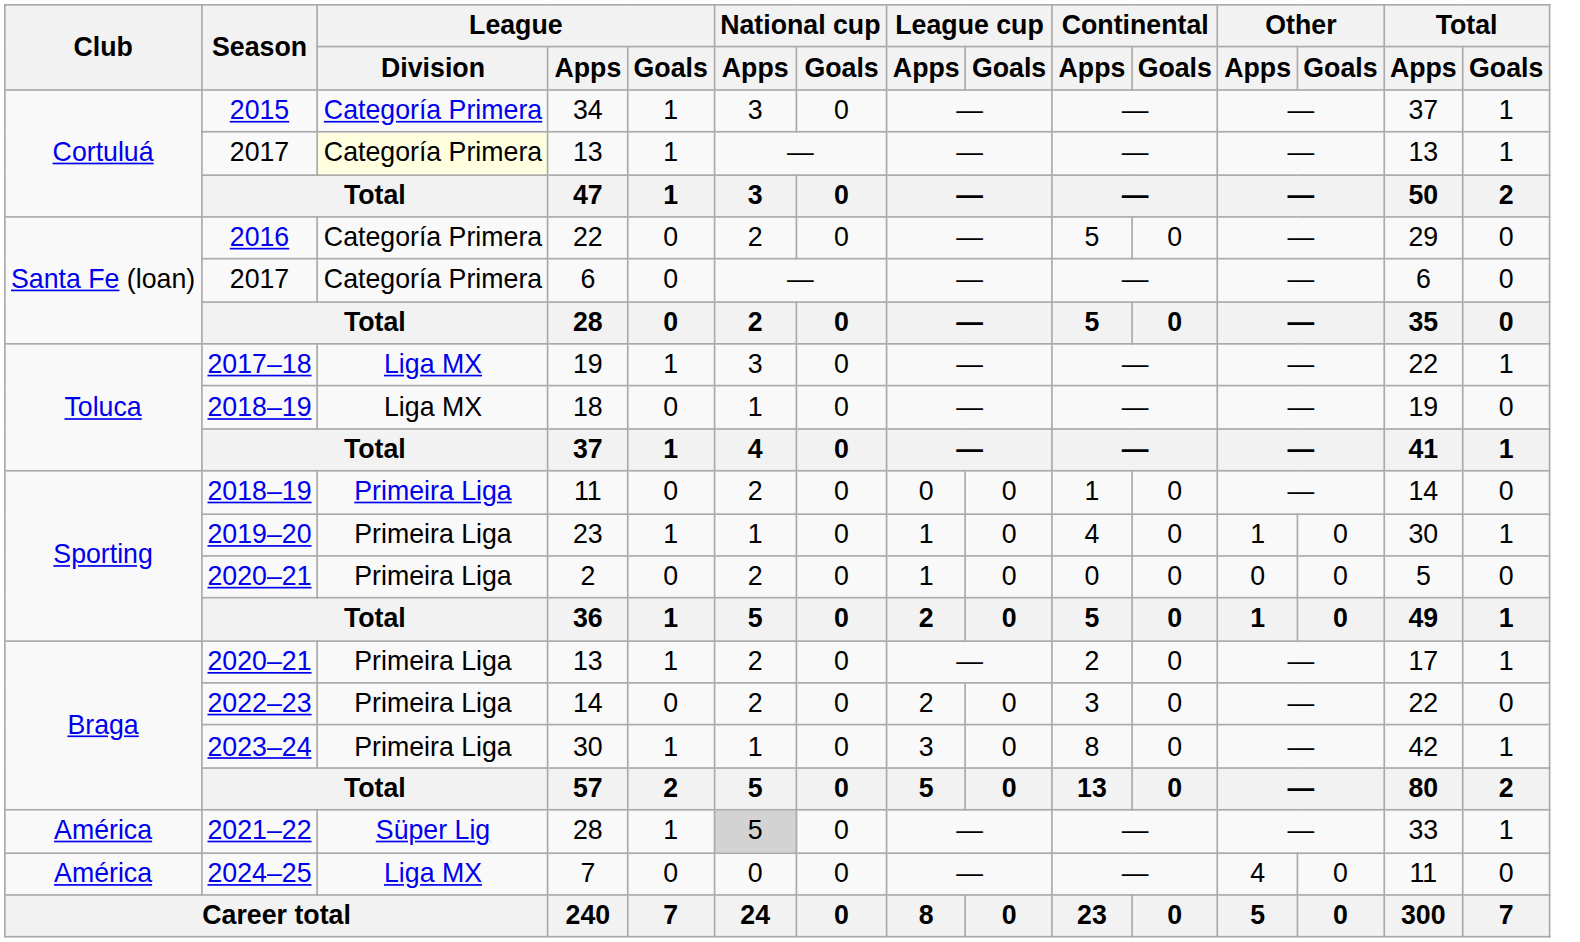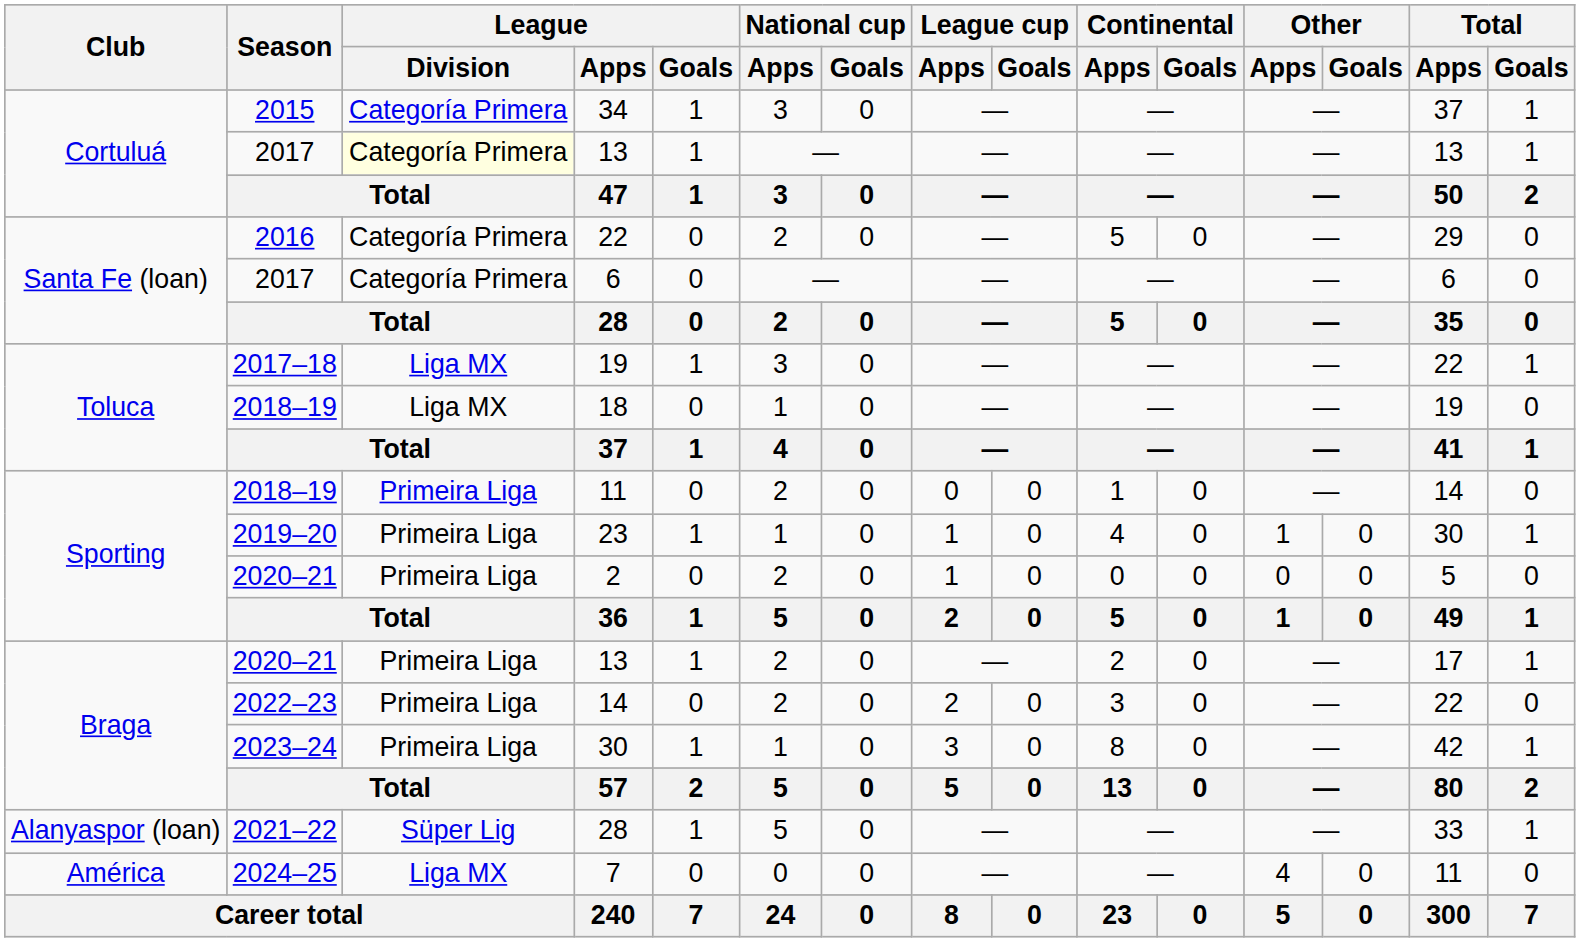 <table class="wikitable" style="text-align: center;">
 <tr>
 <th rowspan="2">Club</th>
 <th rowspan="2">Season</th>
 <th colspan="3">League</th>
 <th colspan="2">National cup</th>
 <th colspan="2">League cup</th>
 <th colspan="2">Continental</th>
 <th colspan="2">Other</th>
 <th colspan="2">Total</th>
 </tr>
 <tr>
 <th>Division</th>
 <th>Apps</th>
 <th>Goals</th>
 <th>Apps</th>
 <th>Goals</th>
 <th>Apps</th>
 <th>Goals</th>
 <th>Apps</th>
 <th>Goals</th>
 <th>Apps</th>
 <th>Goals</th>
 <th>Apps</th>
 <th>Goals</th>
 </tr>
 <tr>
 <td rowspan="3"><a href='#'>Cortuluá</a></td>
 <td><a href='#'>2015</a></td>
 <td><a href='#'>Categoría Primera</a></td>
 <td>34</td>
 <td>1</td>
 <td>3</td>
 <td>0</td>
 <td colspan="2">—</td>
 <td colspan="2">—</td>
 <td colspan="2">—</td>
 <td>37</td>
 <td>1</td>
 </tr>
 <tr>
 <td>2017</td>
 <td style="background: lightyellow;">Categoría Primera</td>
 <td>13</td>
 <td>1</td>
 <td colspan="2">—</td>
 <td colspan="2">—</td>
 <td colspan="2">—</td>
 <td colspan="2">—</td>
 <td>13</td>
 <td>1</td>
 </tr>
 <tr>
 <th colspan="2">Total</th>
 <th>47</th>
 <th>1</th>
 <th>3</th>
 <th>0</th>
 <th colspan="2">—</th>
 <th colspan="2">—</th>
 <th colspan="2">—</th>
 <th>50</th>
 <th>2</th>
 </tr>
 <tr>
 <td rowspan="3"><a href='#'>Santa Fe</a> (loan)</td>
 <td><a href='#'>2016</a></td>
 <td>Categoría Primera</td>
 <td>22</td>
 <td>0</td>
 <td>2</td>
 <td>0</td>
 <td colspan="2">—</td>
 <td>5</td>
 <td>0</td>
 <td colspan="2">—</td>
 <td>29</td>
 <td>0</td>
 </tr>
 <tr>
 <td>2017</td>
 <td>Categoría Primera</td>
 <td>6</td>
 <td>0</td>
 <td colspan="2">—</td>
 <td colspan="2">—</td>
 <td colspan="2">—</td>
 <td colspan="2">—</td>
 <td>6</td>
 <td>0</td>
 </tr>
 <tr>
 <th colspan="2">Total</th>
 <th>28</th>
 <th>0</th>
 <th>2</th>
 <th>0</th>
 <th colspan="2">—</th>
 <th>5</th>
 <th>0</th>
 <th colspan="2">—</th>
 <th>35</th>
 <th>0</th>
 </tr>
 <tr>
 <td rowspan="3"><a href='#'>Toluca</a></td>
 <td><a href='#'>2017–18</a></td>
 <td><a href='#'>Liga MX</a></td>
 <td>19</td>
 <td>1</td>
 <td>3</td>
 <td>0</td>
 <td colspan="2">—</td>
 <td colspan="2">—</td>
 <td colspan="2">—</td>
 <td>22</td>
 <td>1</td>
 </tr>
 <tr>
 <td><a href='#'>2018–19</a></td>
 <td>Liga MX</td>
 <td>18</td>
 <td>0</td>
 <td>1</td>
 <td>0</td>
 <td colspan="2">—</td>
 <td colspan="2">—</td>
 <td colspan="2">—</td>
 <td>19</td>
 <td>0</td>
 </tr>
 <tr>
 <th colspan="2">Total</th>
 <th>37</th>
 <th>1</th>
 <th>4</th>
 <th>0</th>
 <th colspan="2">—</th>
 <th colspan="2">—</th>
 <th colspan="2">—</th>
 <th>41</th>
 <th>1</th>
 </tr>
 <tr>
 <td rowspan="4"><a href='#'>Sporting</a></td>
 <td><a href='#'>2018–19</a></td>
 <td><a href='#'>Primeira Liga</a></td>
 <td>11</td>
 <td>0</td>
 <td>2</td>
 <td>0</td>
 <td>0</td>
 <td>0</td>
 <td>1</td>
 <td>0</td>
 <td colspan="2">—</td>
 <td>14</td>
 <td>0</td>
 </tr>
 <tr>
 <td><a href='#'>2019–20</a></td>
 <td>Primeira Liga</td>
 <td>23</td>
 <td>1</td>
 <td>1</td>
 <td>0</td>
 <td>1</td>
 <td>0</td>
 <td>4</td>
 <td>0</td>
 <td>1</td>
 <td>0</td>
 <td>30</td>
 <td>1</td>
 </tr>
 <tr>
 <td><a href='#'>2020–21</a></td>
 <td>Primeira Liga</td>
 <td>2</td>
 <td>0</td>
 <td>2</td>
 <td>0</td>
 <td>1</td>
 <td>0</td>
 <td>0</td>
 <td>0</td>
 <td>0</td>
 <td>0</td>
 <td>5</td>
 <td>0</td>
 </tr>
 <tr>
 <th colspan="2">Total</th>
 <th>36</th>
 <th>1</th>
 <th>5</th>
 <th>0</th>
 <th>2</th>
 <th>0</th>
 <th>5</th>
 <th>0</th>
 <th>1</th>
 <th>0</th>
 <th>49</th>
 <th>1</th>
 </tr>
 <tr>
 <td rowspan="4"><a href='#'>Braga</a></td>
 <td><a href='#'>2020–21</a></td>
 <td>Primeira Liga</td>
 <td>13</td>
 <td>1</td>
 <td>2</td>
 <td>0</td>
 <td colspan="2">—</td>
 <td>2</td>
 <td>0</td>
 <td colspan="2">—</td>
 <td>17</td>
 <td>1</td>
 </tr>
 <tr>
 <td><a href='#'>2022–23</a></td>
 <td>Primeira Liga</td>
 <td>14</td>
 <td>0</td>
 <td>2</td>
 <td>0</td>
 <td>2</td>
 <td>0</td>
 <td>3</td>
 <td>0</td>
 <td colspan="2">—</td>
 <td>22</td>
 <td>0</td>
 </tr>
 <tr>
 <td><a href='#'>2023–24</a></td>
 <td>Primeira Liga</td>
 <td>30</td>
 <td>1</td>
 <td>1</td>
 <td>0</td>
 <td>3</td>
 <td>0</td>
 <td>8</td>
 <td>0</td>
 <td colspan="2">—</td>
 <td>42</td>
 <td>1</td>
 </tr>
 <tr>
 <th colspan="2">Total</th>
 <th>57</th>
 <th>2</th>
 <th>5</th>
 <th>0</th>
 <th>5</th>
 <th>0</th>
 <th>13</th>
 <th>0</th>
 <th colspan="2">—</th>
 <th>80</th>
 <th>2</th>
 </tr>
 <tr>
-<td><a href='#'>América</a></td>
+<td><a href='#'>Alanyaspor</a> (loan)</td>
 <td><a href='#'>2021–22</a></td>
 <td><a href='#'>Süper Lig</a></td>
 <td>28</td>
 <td>1</td>
-<td style="background: lightgrey;">5</td>
+<td>5</td>
 <td>0</td>
 <td colspan="2">—</td>
 <td colspan="2">—</td>
 <td colspan="2">—</td>
 <td>33</td>
 <td>1</td>
 </tr>
 <tr>
 <td><a href='#'>América</a></td>
 <td><a href='#'>2024–25</a></td>
 <td><a href='#'>Liga MX</a></td>
 <td>7</td>
 <td>0</td>
 <td>0</td>
 <td>0</td>
 <td colspan="2">—</td>
 <td colspan="2">—</td>
 <td>4</td>
 <td>0</td>
 <td>11</td>
 <td>0</td>
 </tr>
 <tr>
 <th colspan="3">Career total</th>
 <th>240</th>
 <th>7</th>
 <th>24</th>
 <th>0</th>
 <th>8</th>
 <th>0</th>
 <th>23</th>
 <th>0</th>
 <th>5</th>
 <th>0</th>
 <th>300</th>
 <th>7</th>
 </tr>
 </table>
